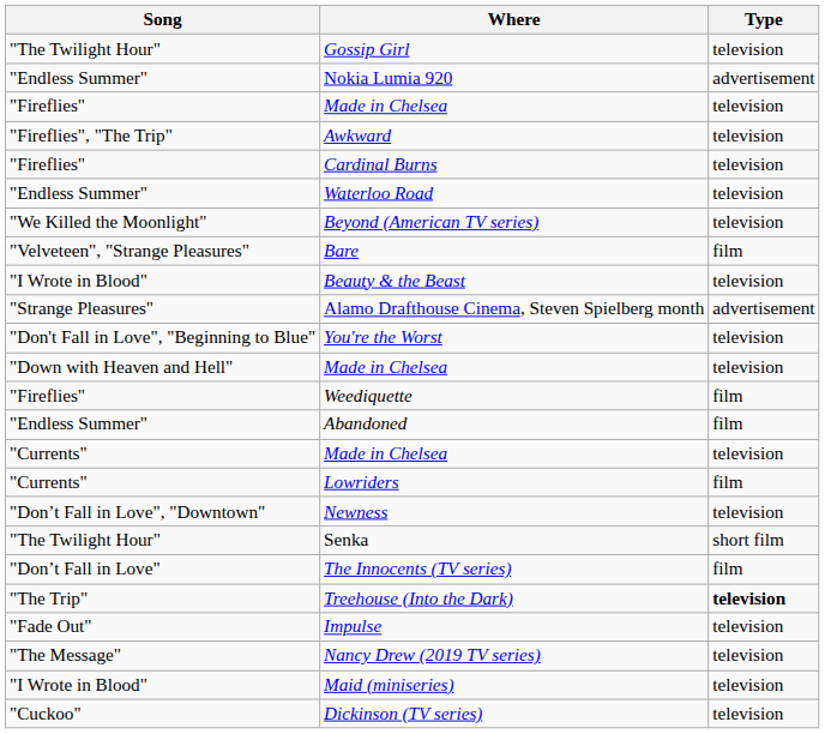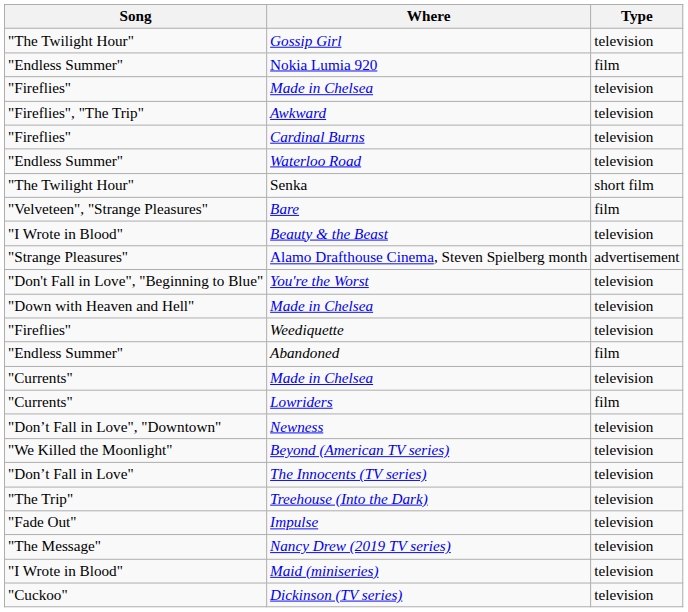 <table class="wikitable sortable">
 <tr>
 <th>Song</th>
 <th>Where</th>
 <th>Type</th>
 </tr>
 <tr>
 <td>"The Twilight Hour"</td>
 <td><em><a href='#'>Gossip Girl</a></em></td>
 <td>television</td>
 </tr>
 <tr>
 <td>"Endless Summer"</td>
 <td><a href='#'>Nokia Lumia 920</a></td>
-<td>advertisement</td>
+<td>film</td>
 </tr>
 <tr>
 <td>"Fireflies"</td>
 <td><em><a href='#'>Made in Chelsea</a></em></td>
 <td>television</td>
 </tr>
 <tr>
 <td>"Fireflies", "The Trip"</td>
 <td><em><a href='#'>Awkward</a></em></td>
 <td>television</td>
 </tr>
 <tr>
 <td>"Fireflies"</td>
 <td><em><a href='#'>Cardinal Burns</a></em></td>
 <td>television</td>
 </tr>
 <tr>
 <td>"Endless Summer"</td>
 <td><em><a href='#'>Waterloo Road</a></em></td>
 <td>television</td>
 </tr>
 <tr>
-<td>"We Killed the Moonlight"</td>
-<td><em><a href='#'>Beyond (American TV series)</a></em></td>
-<td>television</td>
+<td>"The Twilight Hour"</td>
+<td>Senka</td>
+<td>short film</td>
 </tr>
 <tr>
 <td>"Velveteen", "Strange Pleasures"</td>
 <td><em><a href='#'>Bare</a></em></td>
 <td>film</td>
 </tr>
 <tr>
 <td>"I Wrote in Blood"</td>
 <td><em><a href='#'>Beauty & the Beast</a></em></td>
 <td>television</td>
 </tr>
 <tr>
 <td>"Strange Pleasures"</td>
 <td><a href='#'>Alamo Drafthouse Cinema</a>, Steven Spielberg month</td>
 <td>advertisement</td>
 </tr>
 <tr>
 <td>"Don't Fall in Love", "Beginning to Blue"</td>
 <td><em><a href='#'>You're the Worst</a></em></td>
 <td>television</td>
 </tr>
 <tr>
 <td>"Down with Heaven and Hell"</td>
 <td><em><a href='#'>Made in Chelsea</a></em></td>
 <td>television</td>
 </tr>
 <tr>
 <td>"Fireflies"</td>
 <td><em>Weediquette</em></td>
-<td>film</td>
+<td>television</td>
 </tr>
 <tr>
 <td>"Endless Summer"</td>
 <td><em>Abandoned</em></td>
 <td>film</td>
 </tr>
 <tr>
 <td>"Currents"</td>
 <td><em><a href='#'>Made in Chelsea</a></em></td>
 <td>television</td>
 </tr>
 <tr>
 <td>"Currents"</td>
 <td><em><a href='#'>Lowriders</a></em></td>
 <td>film</td>
 </tr>
 <tr>
 <td>"Don’t Fall in Love", "Downtown"</td>
 <td><em><a href='#'>Newness</a></em></td>
 <td>television</td>
 </tr>
 <tr>
-<td>"The Twilight Hour"</td>
-<td>Senka</td>
-<td>short film</td>
+<td>"We Killed the Moonlight"</td>
+<td><em><a href='#'>Beyond (American TV series)</a></em></td>
+<td>television</td>
 </tr>
 <tr>
 <td>"Don’t Fall in Love"</td>
 <td><em><a href='#'>The Innocents (TV series)</a></em></td>
-<td>film</td>
+<td>television</td>
 </tr>
 <tr>
 <td>"The Trip"</td>
 <td><em><a href='#'>Treehouse (Into the Dark)</a></em></td>
-<td><strong>television</strong></td>
+<td>television</td>
 </tr>
 <tr>
 <td>"Fade Out"</td>
 <td><em><a href='#'>Impulse</a></em></td>
 <td>television</td>
 </tr>
 <tr>
 <td>"The Message"</td>
 <td><em><a href='#'>Nancy Drew (2019 TV series)</a></em></td>
 <td>television</td>
 </tr>
 <tr>
 <td>"I Wrote in Blood"</td>
 <td><em><a href='#'>Maid (miniseries)</a></em></td>
 <td>television</td>
 </tr>
 <tr>
 <td>"Cuckoo"</td>
 <td><em><a href='#'>Dickinson (TV series)</a></em></td>
 <td>television</td>
 </tr>
 </table>
